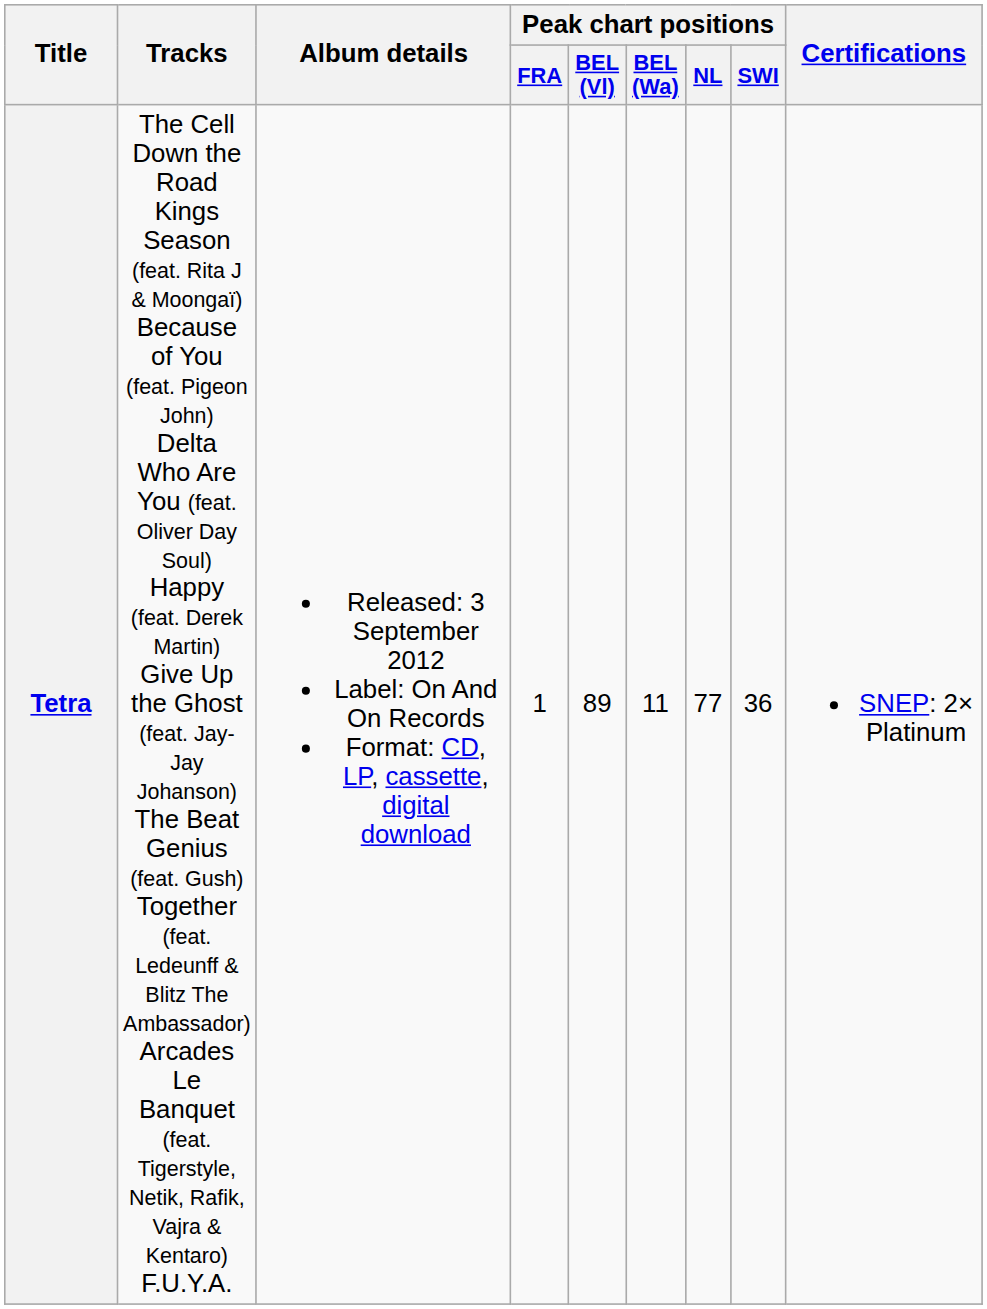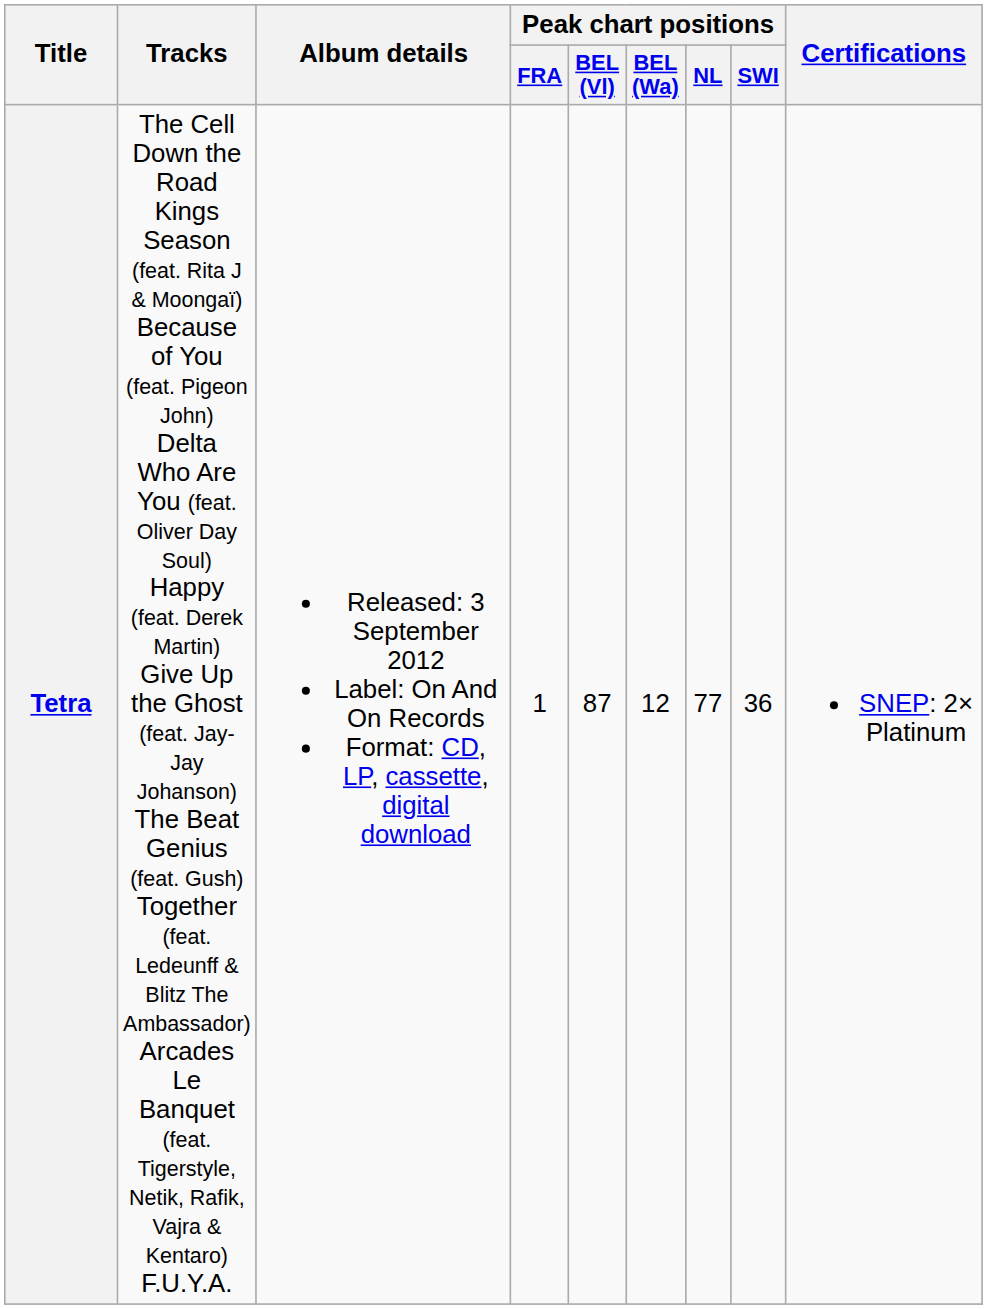 <table class="wikitable plainrowheaders" style="text-align:center;">
 <tr>
 <th scope="col" rowspan="2" style="width:13.5em;">Title</th>
 <th rowspan="2">Tracks</th>
 <th scope="col" rowspan="2" style="width:22em;">Album details</th>
 <th scope="col" colspan="5">Peak chart positions</th>
 <th scope="col" rowspan="2" style="width:12em;"><a href='#'>Certifications</a></th>
 </tr>
 <tr>
 <th scope="col" style="width:3em;font-size:85%;"><a href='#'>FRA</a><br></th>
 <th scope="col" style="width:3em;font-size:85%;"><a href='#'>BEL (Vl)</a><br></th>
 <th scope="col" style="width:3em;font-size:85%;"><a href='#'>BEL (Wa)</a><br></th>
 <th scope="col" style="width:3em;font-size:85%;"><a href='#'>NL</a><br></th>
 <th scope="col" style="width:3em;font-size:85%;"><a href='#'>SWI</a><br></th>
 </tr>
 <tr>
 <th scope="row"><a href='#'>Tetra</a></th>
 <td>The Cell<br>Down the Road<br>Kings Season <small>(feat. Rita J & Moongaï)</small><br>Because of You <small>(feat. Pigeon John)</small><br>Delta<br>Who Are You <small>(feat. Oliver Day Soul)</small><br>Happy <small>(feat. Derek Martin)</small><br>Give Up the Ghost <small>(feat. Jay-Jay Johanson)</small><br>The Beat<br>Genius <small>(feat. Gush)</small><br>Together <small>(feat. Ledeunff & Blitz The Ambassador)</small><br>Arcades<br>Le Banquet <small>(feat. Tigerstyle, Netik, Rafik, Vajra & Kentaro)</small><br>F.U.Y.A.</td>
 <td><br><ul><li>Released: 3 September 2012</li><li>Label: On And On Records</li><li>Format: <a href='#'>CD</a>, <a href='#'>LP</a>, <a href='#'>cassette</a>, <a href='#'>digital download</a></li></ul></td>
 <td>1</td>
-<td>89</td>
-<td>11</td>
+<td>87</td>
+<td>12</td>
 <td>77</td>
 <td>36</td>
 <td><br><ul><li><a href='#'>SNEP</a>: 2× Platinum</li></ul></td>
 </tr>
 </table>
